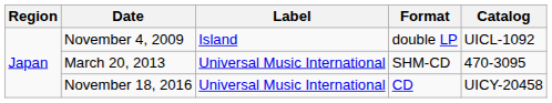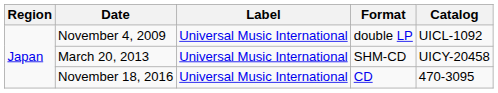 <table class="wikitable">
 <tr>
 <th>Region</th>
 <th>Date</th>
 <th>Label</th>
 <th>Format</th>
 <th>Catalog</th>
 </tr>
 <tr>
 <td rowspan="3"><a href='#'>Japan</a></td>
 <td>November 4, 2009</td>
-<td><a href='#'>Island</a></td>
+<td><a href='#'>Universal Music International</a></td>
 <td>double <a href='#'>LP</a></td>
 <td>UICL-1092</td>
 </tr>
 <tr>
 <td>March 20, 2013</td>
 <td><a href='#'>Universal Music International</a></td>
 <td>SHM-CD</td>
-<td>470-3095</td>
+<td>UICY-20458</td>
 </tr>
 <tr>
 <td>November 18, 2016</td>
 <td><a href='#'>Universal Music International</a></td>
 <td><a href='#'>CD</a></td>
-<td>UICY-20458</td>
+<td>470-3095</td>
 </tr>
 </table>
